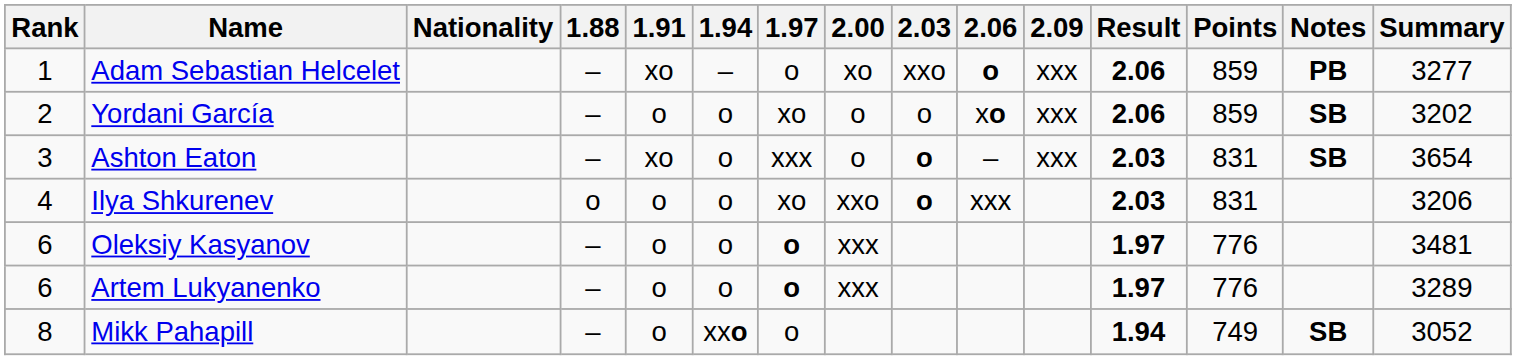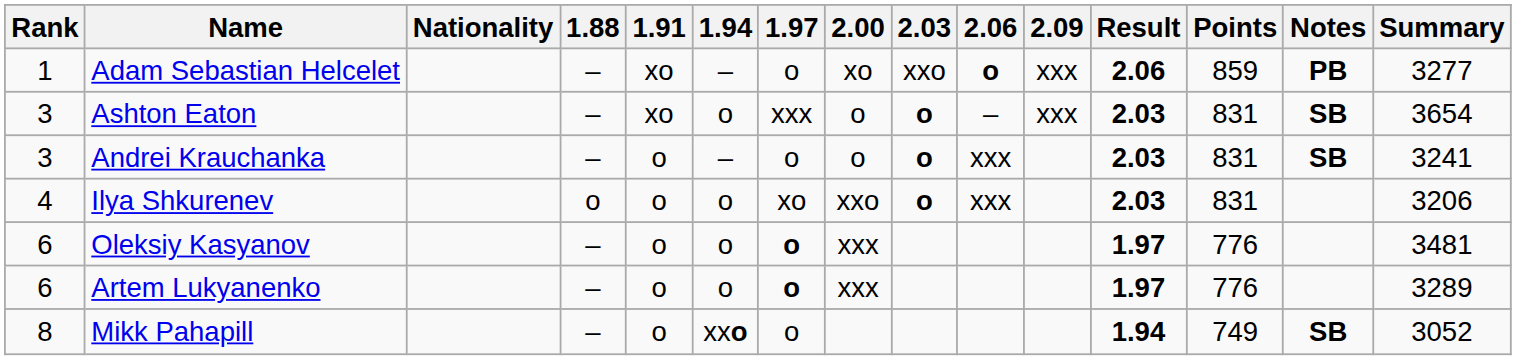 <table class="wikitable sortable" style="text-align:center;font-size:95%">
 <tr>
 <th>Rank</th>
 <th>Name</th>
 <th>Nationality</th>
 <th>1.88</th>
 <th>1.91</th>
 <th>1.94</th>
 <th>1.97</th>
 <th>2.00</th>
 <th>2.03</th>
 <th>2.06</th>
 <th>2.09</th>
 <th>Result</th>
 <th>Points</th>
 <th>Notes</th>
 <th>Summary</th>
 </tr>
 <tr>
 <td>1</td>
 <td align=left><a href='#'>Adam Sebastian Helcelet</a></td>
 <td align=left></td>
 <td>–</td>
 <td>xo</td>
 <td>–</td>
 <td>o</td>
 <td>xo</td>
 <td>xxo</td>
 <td><strong>o</strong></td>
 <td>xxx</td>
 <td><strong>2.06</strong></td>
 <td>859</td>
 <td><strong>PB</strong></td>
 <td>3277</td>
 </tr>
 <tr>
-<td>2</td>
-<td align=left><a href='#'>Yordani García</a></td>
-<td align=left></td>
-<td>–</td>
-<td>o</td>
-<td>o</td>
-<td>xo</td>
-<td>o</td>
-<td>o</td>
-<td>x<strong>o</strong></td>
-<td>xxx</td>
-<td><strong>2.06</strong></td>
-<td>859</td>
-<td><strong>SB</strong></td>
-<td>3202</td>
-</tr>
-<tr>
 <td>3</td>
 <td align=left><a href='#'>Ashton Eaton</a></td>
 <td align=left></td>
 <td>–</td>
 <td>xo</td>
 <td>o</td>
 <td>xxx</td>
 <td>o</td>
 <td><strong>o</strong></td>
 <td>–</td>
 <td>xxx</td>
 <td><strong>2.03</strong></td>
 <td>831</td>
 <td><strong>SB</strong></td>
 <td>3654</td>
+</tr>
+<tr>
+<td>3</td>
+<td align=left><a href='#'>Andrei Krauchanka</a></td>
+<td align=left></td>
+<td>–</td>
+<td>o</td>
+<td>–</td>
+<td>o</td>
+<td>o</td>
+<td><strong>o</strong></td>
+<td>xxx</td>
+<td></td>
+<td><strong>2.03</strong></td>
+<td>831</td>
+<td><strong>SB</strong></td>
+<td>3241</td>
 </tr>
 <tr>
 <td>4</td>
 <td align=left><a href='#'>Ilya Shkurenev</a></td>
 <td align=left></td>
 <td>o</td>
 <td>o</td>
 <td>o</td>
 <td>xo</td>
 <td>xxo</td>
 <td><strong>o</strong></td>
 <td>xxx</td>
 <td></td>
 <td><strong>2.03</strong></td>
 <td>831</td>
 <td></td>
 <td>3206</td>
 </tr>
 <tr>
 <td>6</td>
 <td align=left><a href='#'>Oleksiy Kasyanov</a></td>
 <td align=left></td>
 <td>–</td>
 <td>o</td>
 <td>o</td>
 <td><strong>o</strong></td>
 <td>xxx</td>
 <td></td>
 <td></td>
 <td></td>
 <td><strong>1.97</strong></td>
 <td>776</td>
 <td></td>
 <td>3481</td>
 </tr>
 <tr>
 <td>6</td>
 <td align=left><a href='#'>Artem Lukyanenko</a></td>
 <td align=left></td>
 <td>–</td>
 <td>o</td>
 <td>o</td>
 <td><strong>o</strong></td>
 <td>xxx</td>
 <td></td>
 <td></td>
 <td></td>
 <td><strong>1.97</strong></td>
 <td>776</td>
 <td></td>
 <td>3289</td>
 </tr>
 <tr>
 <td>8</td>
 <td align=left><a href='#'>Mikk Pahapill</a></td>
 <td align=left></td>
 <td>–</td>
 <td>o</td>
 <td>xx<strong>o</strong></td>
 <td>o</td>
 <td></td>
 <td></td>
 <td></td>
 <td></td>
 <td><strong>1.94</strong></td>
 <td>749</td>
 <td><strong>SB</strong></td>
 <td>3052</td>
 </tr>
 </table>
